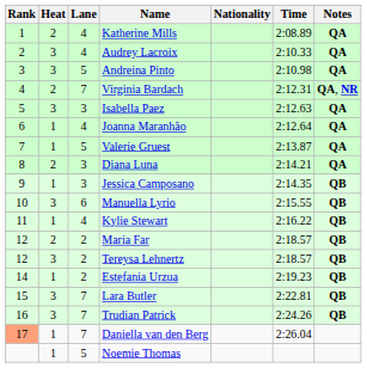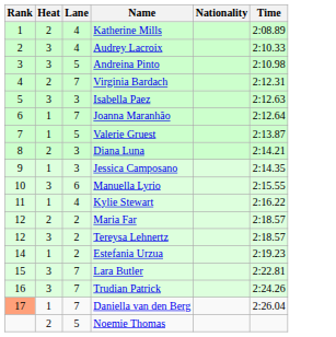 <table class="wikitable sortable" style="text-align:center">
 <tr>
 <th>Rank</th>
 <th>Heat</th>
 <th>Lane</th>
 <th>Name</th>
 <th>Nationality</th>
 <th>Time</th>
-<th>Notes</th>
 </tr>
 <tr bgcolor=ccffcc>
 <td>1</td>
 <td>2</td>
 <td>4</td>
 <td align=left><a href='#'>Katherine Mills</a></td>
 <td align=left></td>
 <td>2:08.89</td>
-<td><strong>QA</strong></td>
 </tr>
 <tr bgcolor=ccffcc>
 <td>2</td>
 <td>3</td>
 <td>4</td>
 <td align=left><a href='#'>Audrey Lacroix</a></td>
 <td align=left></td>
 <td>2:10.33</td>
-<td><strong>QA</strong></td>
 </tr>
 <tr bgcolor=ccffcc>
 <td>3</td>
 <td>3</td>
 <td>5</td>
 <td align=left><a href='#'>Andreina Pinto</a></td>
 <td align=left></td>
 <td>2:10.98</td>
-<td><strong>QA</strong></td>
 </tr>
 <tr bgcolor=ccffcc>
 <td>4</td>
 <td>2</td>
 <td>7</td>
 <td align=left><a href='#'>Virginia Bardach</a></td>
 <td align=left></td>
 <td>2:12.31</td>
-<td><strong>QA</strong>, <strong><a href='#'>NR</a></strong></td>
 </tr>
 <tr bgcolor=ccffcc>
 <td>5</td>
 <td>3</td>
 <td>3</td>
 <td align=left><a href='#'>Isabella Paez</a></td>
 <td align=left></td>
 <td>2:12.63</td>
-<td><strong>QA</strong></td>
 </tr>
 <tr bgcolor=ccffcc>
 <td>6</td>
 <td>1</td>
-<td>4</td>
+<td>7</td>
 <td align=left><a href='#'>Joanna Maranhão</a></td>
 <td align=left></td>
 <td>2:12.64</td>
-<td><strong>QA</strong></td>
 </tr>
 <tr bgcolor=ccffcc>
 <td>7</td>
 <td>1</td>
 <td>5</td>
 <td align=left><a href='#'>Valerie Gruest</a></td>
 <td align=left></td>
 <td>2:13.87</td>
-<td><strong>QA</strong></td>
 </tr>
 <tr bgcolor=ccffcc>
 <td>8</td>
 <td>2</td>
 <td>3</td>
 <td align=left><a href='#'>Diana Luna</a></td>
 <td align=left></td>
 <td>2:14.21</td>
-<td><strong>QA</strong></td>
 </tr>
 <tr bgcolor=ddffdd>
 <td>9</td>
 <td>1</td>
 <td>3</td>
 <td align=left><a href='#'>Jessica Camposano</a></td>
 <td align=left></td>
 <td>2:14.35</td>
-<td><strong>QB</strong></td>
 </tr>
 <tr bgcolor=ddffdd>
 <td>10</td>
 <td>3</td>
 <td>6</td>
 <td align=left><a href='#'>Manuella Lyrio</a></td>
 <td align=left></td>
 <td>2:15.55</td>
-<td><strong>QB</strong></td>
 </tr>
 <tr bgcolor=ddffdd>
 <td>11</td>
 <td>1</td>
 <td>4</td>
 <td align=left><a href='#'>Kylie Stewart</a></td>
 <td align=left></td>
 <td>2:16.22</td>
-<td><strong>QB</strong></td>
 </tr>
 <tr bgcolor=ddffdd>
 <td>12</td>
 <td>2</td>
 <td>2</td>
 <td align=left><a href='#'>Maria Far</a></td>
 <td align=left></td>
 <td>2:18.57</td>
-<td><strong>QB</strong></td>
 </tr>
 <tr bgcolor=ddffdd>
 <td>12</td>
 <td>3</td>
 <td>2</td>
 <td align=left><a href='#'>Tereysa Lehnertz</a></td>
 <td align=left></td>
 <td>2:18.57</td>
-<td><strong>QB</strong></td>
 </tr>
 <tr bgcolor=ddffdd>
 <td>14</td>
 <td>1</td>
 <td>2</td>
 <td align=left><a href='#'>Estefania Urzua</a></td>
 <td align=left></td>
 <td>2:19.23</td>
-<td><strong>QB</strong></td>
 </tr>
 <tr bgcolor=ddffdd>
 <td>15</td>
 <td>3</td>
 <td>7</td>
 <td align=left><a href='#'>Lara Butler</a></td>
 <td align=left></td>
 <td>2:22.81</td>
-<td><strong>QB</strong></td>
 </tr>
 <tr bgcolor=ddffdd>
 <td>16</td>
 <td>3</td>
 <td>7</td>
 <td align=left><a href='#'>Trudian Patrick</a></td>
 <td align=left></td>
 <td>2:24.26</td>
-<td><strong>QB</strong></td>
 </tr>
 <tr>
 <td style="background: lightsalmon;">17</td>
 <td>1</td>
 <td>7</td>
 <td align=left><a href='#'>Daniella van den Berg</a></td>
 <td align=left></td>
 <td>2:26.04</td>
-<td></td>
 </tr>
 <tr>
 <td></td>
-<td>1</td>
+<td>2</td>
 <td>5</td>
 <td align=left><a href='#'>Noemie Thomas</a></td>
 <td align=left></td>
 <td></td>
-<td></td>
 </tr>
 </table>
